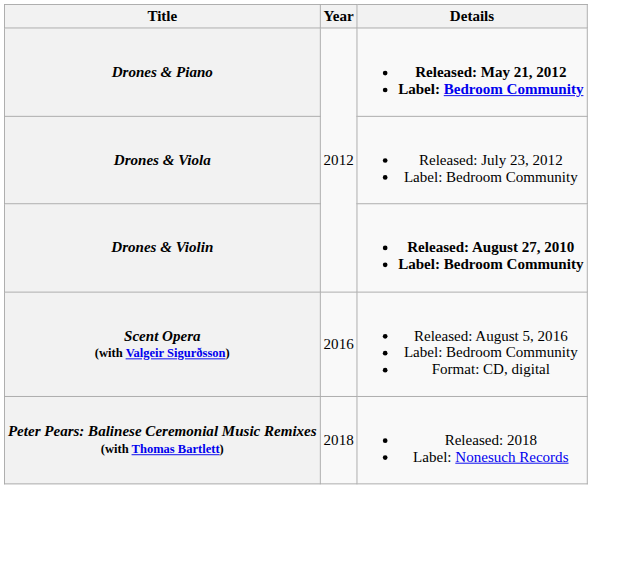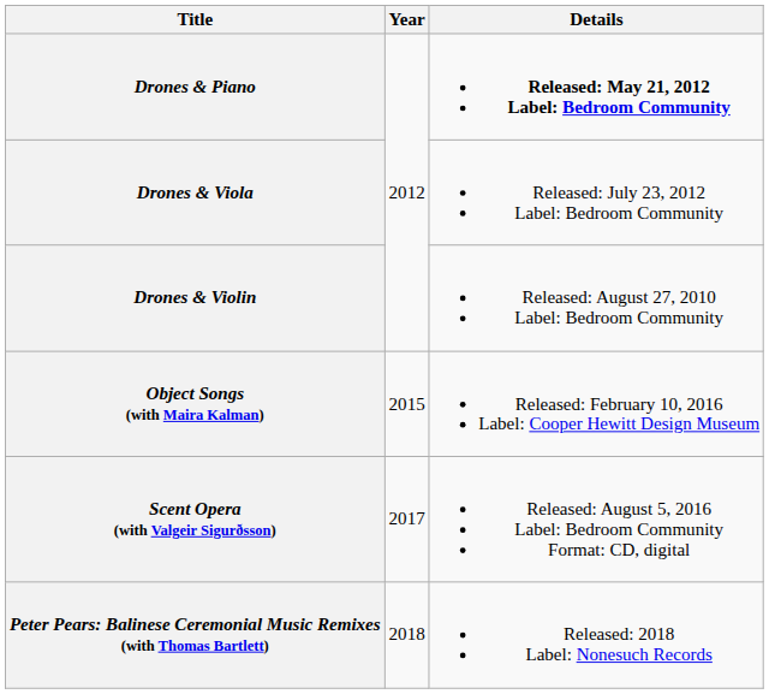 <table class="wikitable plainrowheaders" style="text-align:center;">
 <tr>
 <th scope="col">Title</th>
 <th scope="col">Year</th>
 <th scope="col">Details</th>
 </tr>
 <tr>
 <th scope="row"><em>Drones & Piano</em></th>
 <td rowspan="3">2012</td>
 <td><strong><br><ul><li>Released: May 21, 2012</li><li>Label: <a href='#'>Bedroom Community</a></li></ul></strong></td>
 </tr>
 <tr>
 <th scope="row"><em>Drones & Viola</em></th>
 <td><br><ul><li>Released: July 23, 2012</li><li>Label: Bedroom Community</li></ul></td>
 </tr>
 <tr>
 <th scope="row"><em>Drones & Violin</em></th>
-<td><strong><br><ul><li>Released: August 27, 2010</li><li>Label: Bedroom Community</li></ul></strong></td>
+<td><br><ul><li>Released: August 27, 2010</li><li>Label: Bedroom Community</li></ul></td>
+</tr>
+<tr>
+<th scope="row"><em>Object Songs</em><br><small>(with <a href='#'>Maira Kalman</a>)</small></th>
+<td>2015</td>
+<td><br><ul><li>Released: February 10, 2016</li><li>Label: <a href='#'>Cooper Hewitt Design Museum</a></li></ul></td>
 </tr>
 <tr>
 <th scope="row"><em>Scent Opera</em><br><small>(with <a href='#'>Valgeir Sigurðsson</a>)</small></th>
-<td>2016</td>
+<td>2017</td>
 <td><br><ul><li>Released: August 5, 2016</li><li>Label: Bedroom Community</li><li>Format: CD, digital</li></ul></td>
 </tr>
 <tr>
 <th scope="row"><em>Peter Pears: Balinese Ceremonial Music Remixes</em><br><small>(with <a href='#'>Thomas Bartlett</a>)</small></th>
 <td>2018</td>
 <td><br><ul><li>Released: 2018</li><li>Label: <a href='#'>Nonesuch Records</a></li></ul></td>
 </tr>
 </table>
